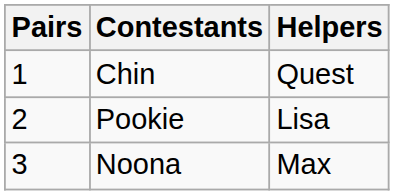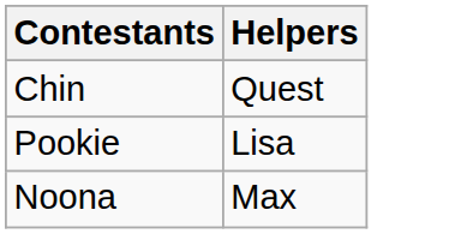 <table class="wikitable">
 <tr>
-<th>Pairs</th>
 <th>Contestants </th>
 <th>Helpers</th>
 </tr>
 <tr>
-<td>1</td>
 <td>Chin</td>
 <td>Quest</td>
 </tr>
 <tr>
-<td>2</td>
 <td>Pookie</td>
 <td>Lisa</td>
 </tr>
 <tr>
-<td>3</td>
 <td>Noona</td>
 <td>Max</td>
 </tr>
 </table>
